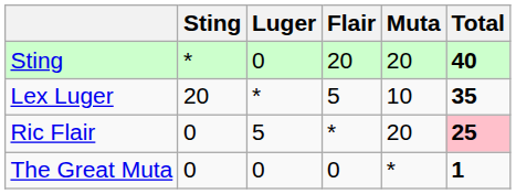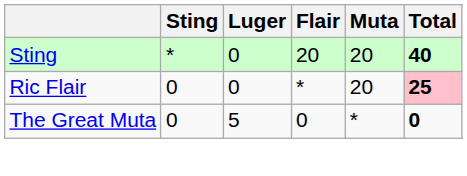 <table class=wikitable>
 <tr>
 <th></th>
 <th>Sting</th>
 <th>Luger</th>
 <th>Flair</th>
 <th>Muta</th>
 <th>Total</th>
 </tr>
 <tr bgcolor=#ccffcc>
 <td><a href='#'>Sting</a></td>
 <td>*</td>
 <td>0</td>
 <td>20</td>
 <td>20</td>
 <td><strong>40</strong></td>
 </tr>
 <tr>
-<td><a href='#'>Lex Luger</a></td>
-<td>20</td>
-<td>*</td>
-<td>5</td>
-<td>10</td>
-<td><strong>35</strong></td>
-</tr>
-<tr>
 <td><a href='#'>Ric Flair</a></td>
 <td>0</td>
-<td>5</td>
+<td>0</td>
 <td>*</td>
 <td>20</td>
 <td style="background: pink;"><strong>25</strong></td>
 </tr>
 <tr>
 <td><a href='#'>The Great Muta</a></td>
 <td>0</td>
-<td>0</td>
+<td>5</td>
 <td>0</td>
 <td>*</td>
-<td><strong>1</strong></td>
+<td><strong>0</strong></td>
 </tr>
 </table>
